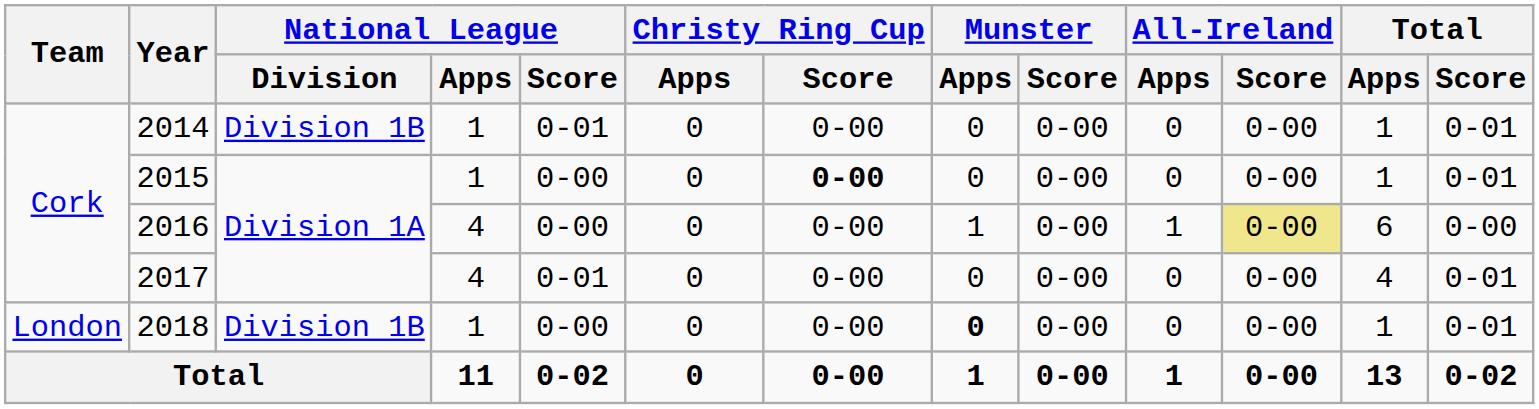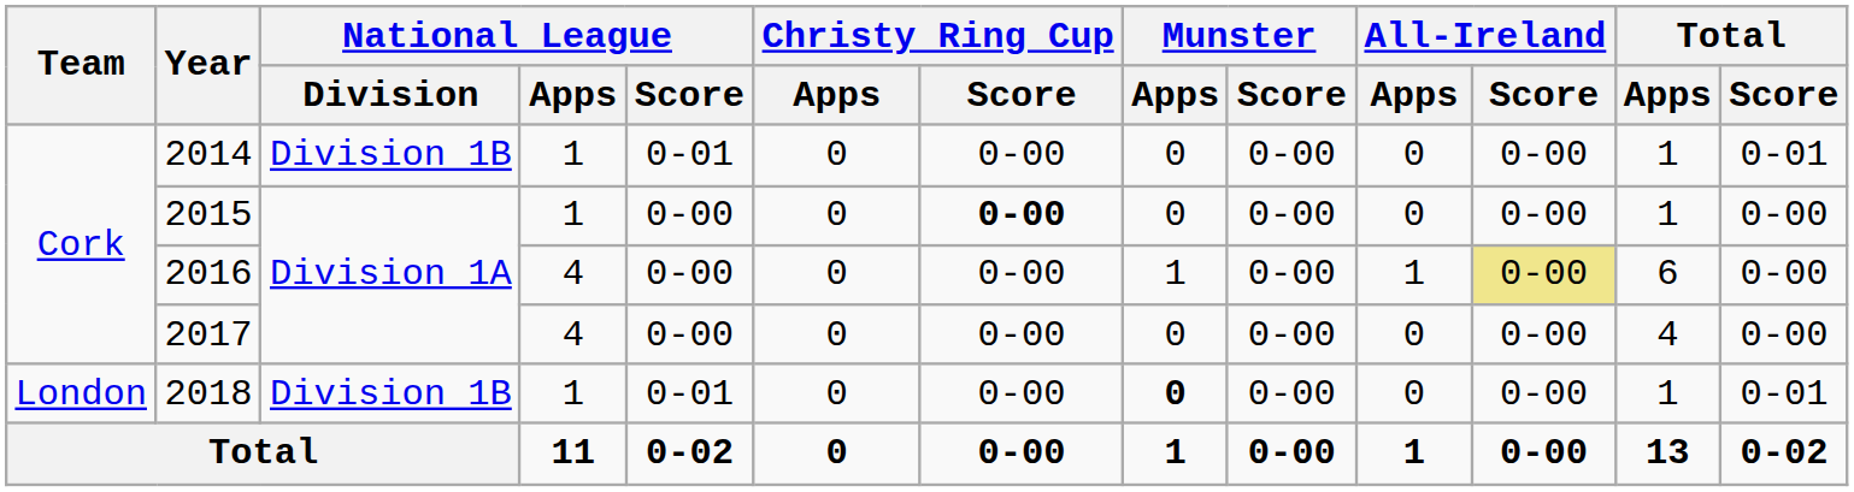 <table class="wikitable" style="text-align:center">
 <tr>
 <th rowspan="2">Team</th>
 <th rowspan="2">Year</th>
 <th colspan="3"><a href='#'>National League</a></th>
 <th colspan="2"><a href='#'>Christy Ring Cup</a></th>
 <th colspan="2"><a href='#'>Munster</a></th>
 <th colspan="2"><a href='#'>All-Ireland</a></th>
 <th colspan="2">Total</th>
 </tr>
 <tr>
 <th>Division</th>
 <th>Apps</th>
 <th>Score</th>
 <th>Apps</th>
 <th>Score</th>
 <th>Apps</th>
 <th>Score</th>
 <th>Apps</th>
 <th>Score</th>
 <th>Apps</th>
 <th>Score</th>
 </tr>
 <tr>
 <td rowspan="4"><a href='#'>Cork</a></td>
 <td>2014</td>
 <td rowspan="1"><a href='#'>Division 1B</a></td>
 <td>1</td>
 <td>0-01</td>
 <td>0</td>
 <td>0-00</td>
 <td>0</td>
 <td>0-00</td>
 <td>0</td>
 <td>0-00</td>
 <td>1</td>
 <td>0-01</td>
 </tr>
 <tr>
 <td>2015</td>
 <td rowspan="3"><a href='#'>Division 1A</a></td>
 <td>1</td>
 <td>0-00</td>
 <td>0</td>
 <td><strong>0-00</strong></td>
 <td>0</td>
 <td>0-00</td>
 <td>0</td>
 <td>0-00</td>
 <td>1</td>
-<td>0-01</td>
+<td>0-00</td>
 </tr>
 <tr>
 <td>2016</td>
 <td>4</td>
 <td>0-00</td>
 <td>0</td>
 <td>0-00</td>
 <td>1</td>
 <td>0-00</td>
 <td>1</td>
 <td style="background: khaki;">0-00</td>
 <td>6</td>
 <td>0-00</td>
 </tr>
 <tr>
 <td>2017</td>
 <td>4</td>
-<td>0-01</td>
+<td>0-00</td>
 <td>0</td>
 <td>0-00</td>
 <td>0</td>
 <td>0-00</td>
 <td>0</td>
 <td>0-00</td>
 <td>4</td>
-<td>0-01</td>
+<td>0-00</td>
 </tr>
 <tr>
 <td rowspan="1"><a href='#'>London</a></td>
 <td>2018</td>
 <td rowspan="1"><a href='#'>Division 1B</a></td>
 <td>1</td>
-<td>0-00</td>
+<td>0-01</td>
 <td>0</td>
 <td>0-00</td>
 <td><strong>0</strong></td>
 <td>0-00</td>
 <td>0</td>
 <td>0-00</td>
 <td>1</td>
 <td>0-01</td>
 </tr>
 <tr>
 <th colspan="3">Total</th>
 <td><strong>11</strong></td>
 <td><strong>0-02</strong></td>
 <td><strong>0</strong></td>
 <td><strong>0-00</strong></td>
 <td><strong>1</strong></td>
 <td><strong>0-00</strong></td>
 <td><strong>1</strong></td>
 <td><strong>0-00</strong></td>
 <td><strong>13</strong></td>
 <td><strong>0-02</strong></td>
 </tr>
 </table>
